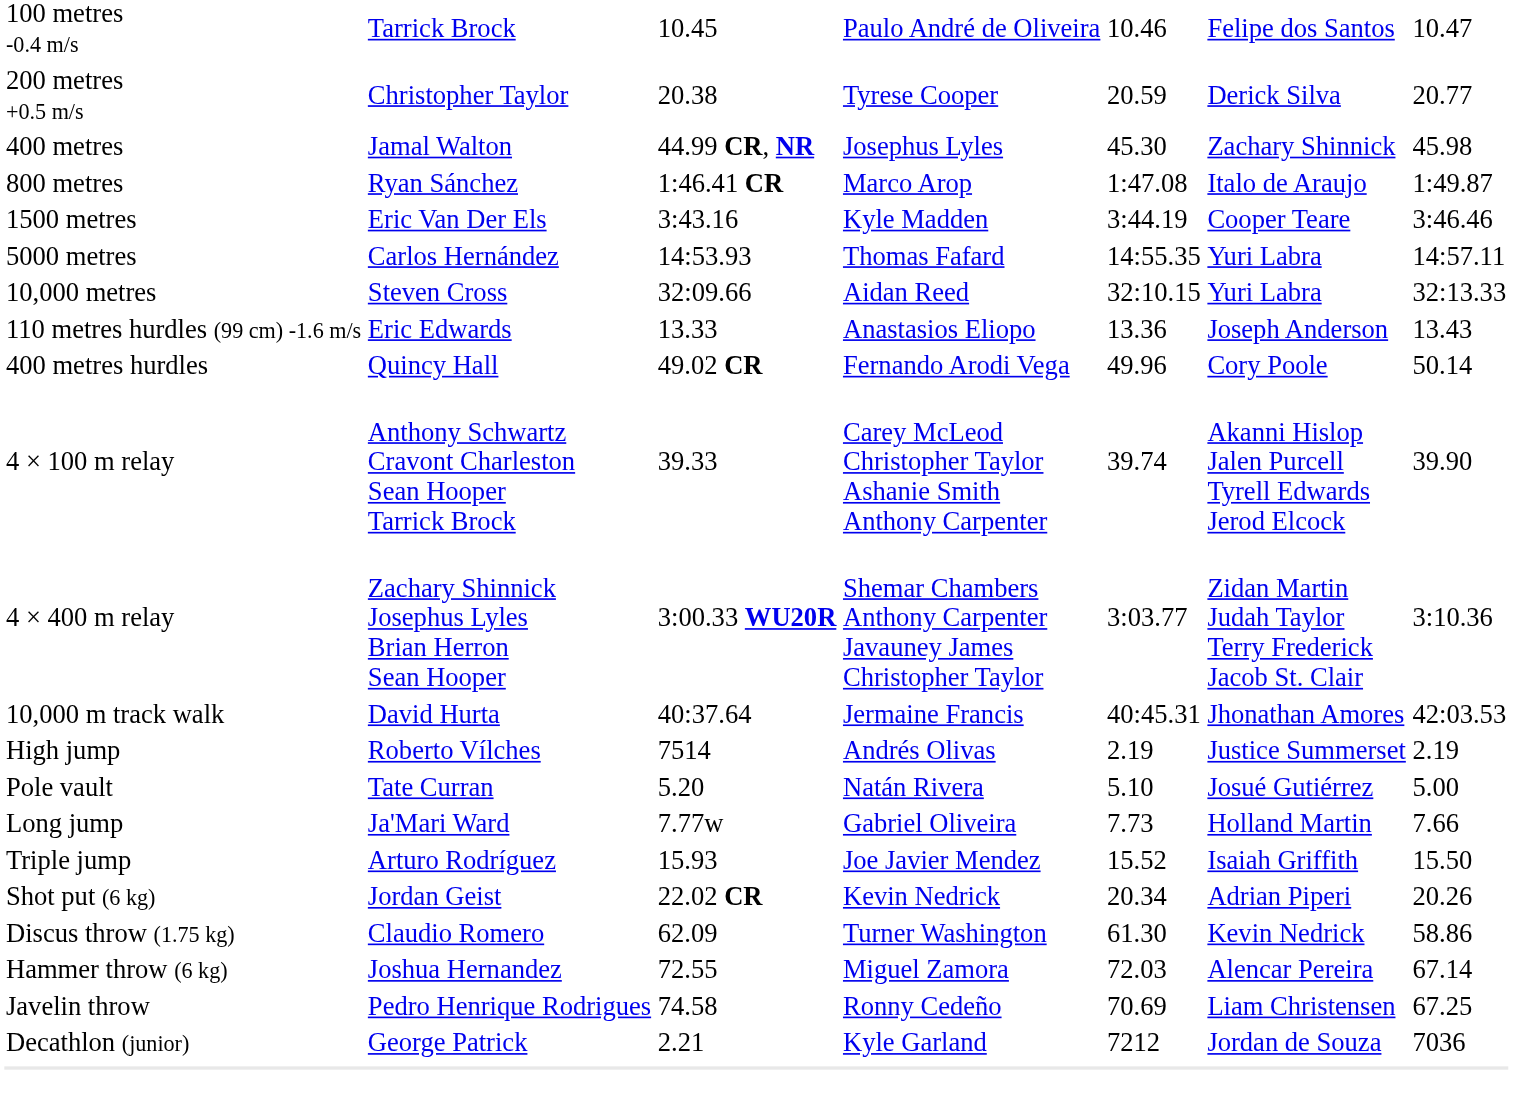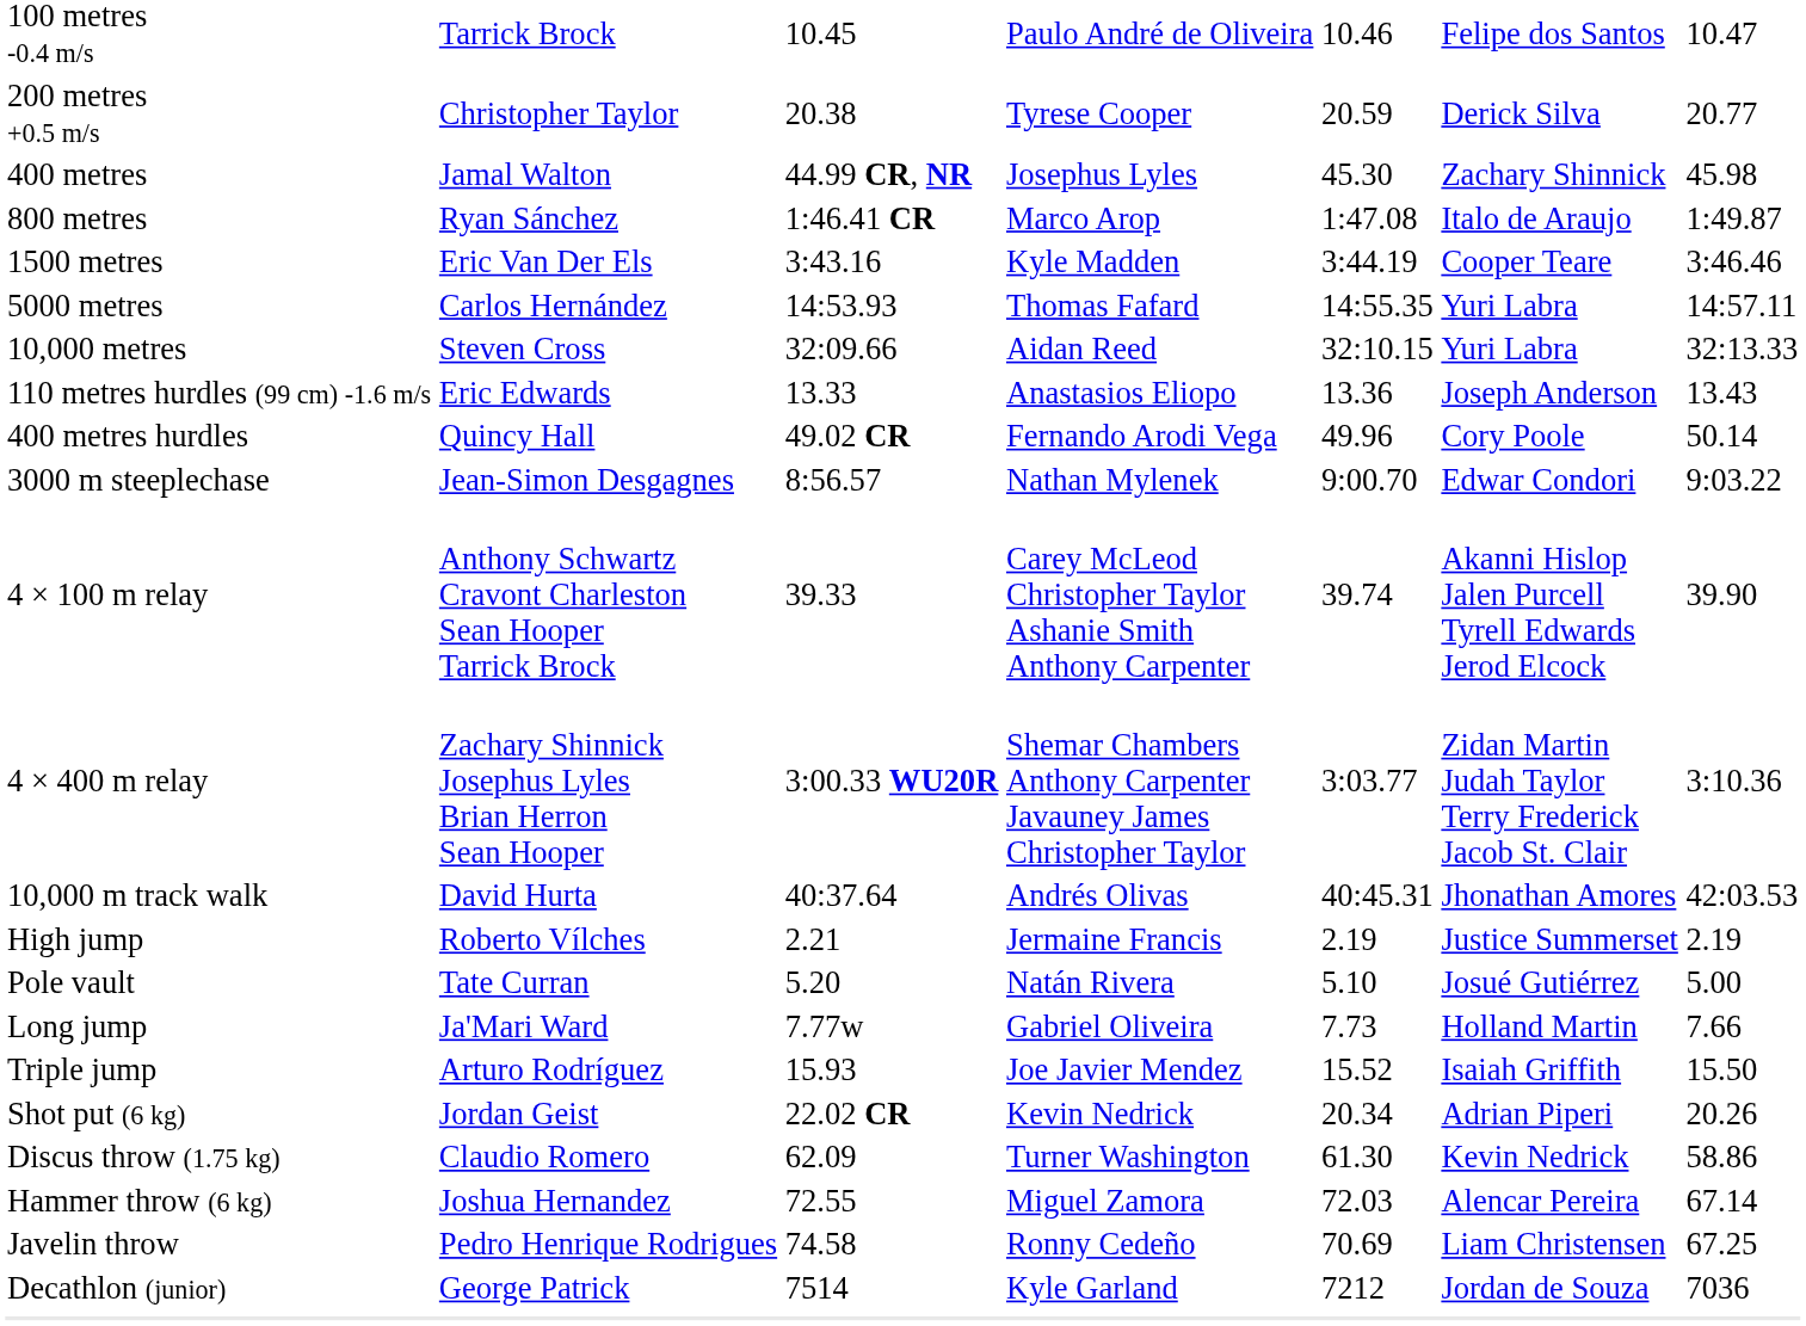 <table>
 <tr>
 <td>100 metres<br><small>-0.4 m/s</small></td>
 <td><a href='#'>Tarrick Brock</a><br></td>
 <td>10.45</td>
 <td><a href='#'>Paulo André de Oliveira</a><br></td>
 <td>10.46</td>
 <td><a href='#'>Felipe dos Santos</a><br></td>
 <td>10.47</td>
 </tr>
 <tr>
 <td>200 metres<br><small>+0.5 m/s</small></td>
 <td><a href='#'>Christopher Taylor</a><br></td>
 <td>20.38</td>
 <td><a href='#'>Tyrese Cooper</a><br></td>
 <td>20.59</td>
 <td><a href='#'>Derick Silva</a><br></td>
 <td>20.77</td>
 </tr>
 <tr>
 <td>400 metres</td>
 <td><a href='#'>Jamal Walton</a><br></td>
 <td>44.99 <strong>CR</strong>, <strong><a href='#'>NR</a></strong></td>
 <td><a href='#'>Josephus Lyles</a><br></td>
 <td>45.30</td>
 <td><a href='#'>Zachary Shinnick</a><br></td>
 <td>45.98</td>
 </tr>
 <tr>
 <td>800 metres</td>
 <td><a href='#'>Ryan Sánchez</a><br></td>
 <td>1:46.41 <strong>CR</strong></td>
 <td><a href='#'>Marco Arop</a><br></td>
 <td>1:47.08</td>
 <td><a href='#'>Italo de Araujo</a><br></td>
 <td>1:49.87</td>
 </tr>
 <tr>
 <td>1500 metres</td>
 <td><a href='#'>Eric Van Der Els</a><br></td>
 <td>3:43.16</td>
 <td><a href='#'>Kyle Madden</a><br></td>
 <td>3:44.19</td>
 <td><a href='#'>Cooper Teare</a><br></td>
 <td>3:46.46</td>
 </tr>
 <tr>
 <td>5000 metres</td>
 <td><a href='#'>Carlos Hernández</a><br></td>
 <td>14:53.93</td>
 <td><a href='#'>Thomas Fafard</a><br></td>
 <td>14:55.35</td>
 <td><a href='#'>Yuri Labra</a><br></td>
 <td>14:57.11</td>
 </tr>
 <tr>
 <td>10,000 metres</td>
 <td><a href='#'>Steven Cross</a><br></td>
 <td>32:09.66</td>
 <td><a href='#'>Aidan Reed</a><br></td>
 <td>32:10.15</td>
 <td><a href='#'>Yuri Labra</a><br></td>
 <td>32:13.33</td>
 </tr>
 <tr>
 <td>110 metres hurdles <small>(99 cm) -1.6 m/s</small></td>
 <td><a href='#'>Eric Edwards</a><br></td>
 <td>13.33</td>
 <td><a href='#'>Anastasios Eliopo</a><br></td>
 <td>13.36</td>
 <td><a href='#'>Joseph Anderson</a><br></td>
 <td>13.43</td>
 </tr>
 <tr>
 <td>400 metres hurdles</td>
 <td><a href='#'>Quincy Hall</a><br></td>
 <td>49.02 <strong>CR</strong></td>
 <td><a href='#'>Fernando Arodi Vega</a><br></td>
 <td>49.96</td>
 <td><a href='#'>Cory Poole</a><br></td>
 <td>50.14</td>
 </tr>
 <tr>
+<td>3000 m steeplechase</td>
+<td><a href='#'>Jean-Simon Desgagnes</a><br></td>
+<td>8:56.57</td>
+<td><a href='#'>Nathan Mylenek</a><br></td>
+<td>9:00.70</td>
+<td><a href='#'>Edwar Condori</a><br></td>
+<td>9:03.22</td>
+</tr>
+<tr>
 <td>4 × 100 m relay</td>
 <td><br><a href='#'>Anthony Schwartz</a><br><a href='#'>Cravont Charleston</a><br><a href='#'>Sean Hooper</a><br><a href='#'>Tarrick Brock</a></td>
 <td>39.33</td>
 <td><br><a href='#'>Carey McLeod</a><br><a href='#'>Christopher Taylor</a><br><a href='#'>Ashanie Smith</a><br><a href='#'>Anthony Carpenter</a></td>
 <td>39.74</td>
 <td><br><a href='#'>Akanni Hislop</a><br><a href='#'>Jalen Purcell</a><br><a href='#'>Tyrell Edwards</a><br><a href='#'>Jerod Elcock</a></td>
 <td>39.90</td>
 </tr>
 <tr>
 <td>4 × 400 m relay</td>
 <td><br><a href='#'>Zachary Shinnick</a><br><a href='#'>Josephus Lyles</a><br><a href='#'>Brian Herron</a><br><a href='#'>Sean Hooper</a></td>
 <td>3:00.33 <strong><a href='#'>WU20R</a></strong></td>
 <td><br><a href='#'>Shemar Chambers</a><br><a href='#'>Anthony Carpenter</a><br><a href='#'>Javauney James</a><br><a href='#'>Christopher Taylor</a></td>
 <td>3:03.77</td>
 <td><br><a href='#'>Zidan Martin</a><br><a href='#'>Judah Taylor</a><br><a href='#'>Terry Frederick</a><br><a href='#'>Jacob St. Clair</a></td>
 <td>3:10.36</td>
 </tr>
 <tr>
 <td>10,000 m track walk</td>
 <td><a href='#'>David Hurta</a><br></td>
 <td>40:37.64</td>
-<td><a href='#'>Jermaine Francis</a><br></td>
+<td><a href='#'>Andrés Olivas</a><br></td>
 <td>40:45.31</td>
 <td><a href='#'>Jhonathan Amores</a><br></td>
 <td>42:03.53</td>
 </tr>
 <tr>
 <td>High jump</td>
 <td><a href='#'>Roberto Vílches</a><br></td>
-<td>7514</td>
-<td><a href='#'>Andrés Olivas</a><br></td>
+<td>2.21</td>
+<td><a href='#'>Jermaine Francis</a><br></td>
 <td>2.19</td>
 <td><a href='#'>Justice Summerset</a><br></td>
 <td>2.19</td>
 </tr>
 <tr>
 <td>Pole vault</td>
 <td><a href='#'>Tate Curran</a><br></td>
 <td>5.20</td>
 <td><a href='#'>Natán Rivera</a><br></td>
 <td>5.10</td>
 <td><a href='#'>Josué Gutiérrez</a><br></td>
 <td>5.00</td>
 </tr>
 <tr>
 <td>Long jump</td>
 <td><a href='#'>Ja'Mari Ward</a><br></td>
 <td>7.77w</td>
 <td><a href='#'>Gabriel Oliveira</a><br></td>
 <td>7.73</td>
 <td><a href='#'>Holland Martin</a><br></td>
 <td>7.66</td>
 </tr>
 <tr>
 <td>Triple jump</td>
 <td><a href='#'>Arturo Rodríguez</a><br></td>
 <td>15.93</td>
 <td><a href='#'>Joe Javier Mendez</a><br></td>
 <td>15.52</td>
 <td><a href='#'>Isaiah Griffith</a><br></td>
 <td>15.50</td>
 </tr>
 <tr>
 <td>Shot put <small>(6 kg)</small></td>
 <td><a href='#'>Jordan Geist</a><br></td>
 <td>22.02 <strong>CR</strong></td>
 <td><a href='#'>Kevin Nedrick</a><br></td>
 <td>20.34</td>
 <td><a href='#'>Adrian Piperi</a><br></td>
 <td>20.26</td>
 </tr>
 <tr>
 <td>Discus throw <small>(1.75 kg)</small></td>
 <td><a href='#'>Claudio Romero</a><br></td>
 <td>62.09</td>
 <td><a href='#'>Turner Washington</a><br></td>
 <td>61.30</td>
 <td><a href='#'>Kevin Nedrick</a><br></td>
 <td>58.86</td>
 </tr>
 <tr>
 <td>Hammer throw <small>(6 kg)</small></td>
 <td><a href='#'>Joshua Hernandez</a><br></td>
 <td>72.55</td>
 <td><a href='#'>Miguel Zamora</a><br></td>
 <td>72.03</td>
 <td><a href='#'>Alencar Pereira</a><br></td>
 <td>67.14</td>
 </tr>
 <tr>
 <td>Javelin throw</td>
 <td><a href='#'>Pedro Henrique Rodrigues</a><br></td>
 <td>74.58</td>
 <td><a href='#'>Ronny Cedeño</a><br></td>
 <td>70.69</td>
 <td><a href='#'>Liam Christensen</a><br></td>
 <td>67.25</td>
 </tr>
 <tr>
 <td>Decathlon <small>(junior)</small></td>
 <td><a href='#'>George Patrick</a><br></td>
-<td>2.21</td>
+<td>7514</td>
 <td><a href='#'>Kyle Garland</a><br></td>
 <td>7212</td>
 <td><a href='#'>Jordan de Souza</a><br></td>
 <td>7036</td>
 </tr>
 <tr>
 </tr>
 <tr bgcolor= e8e8e8>
 <td colspan=7></td>
 </tr>
 </table>
